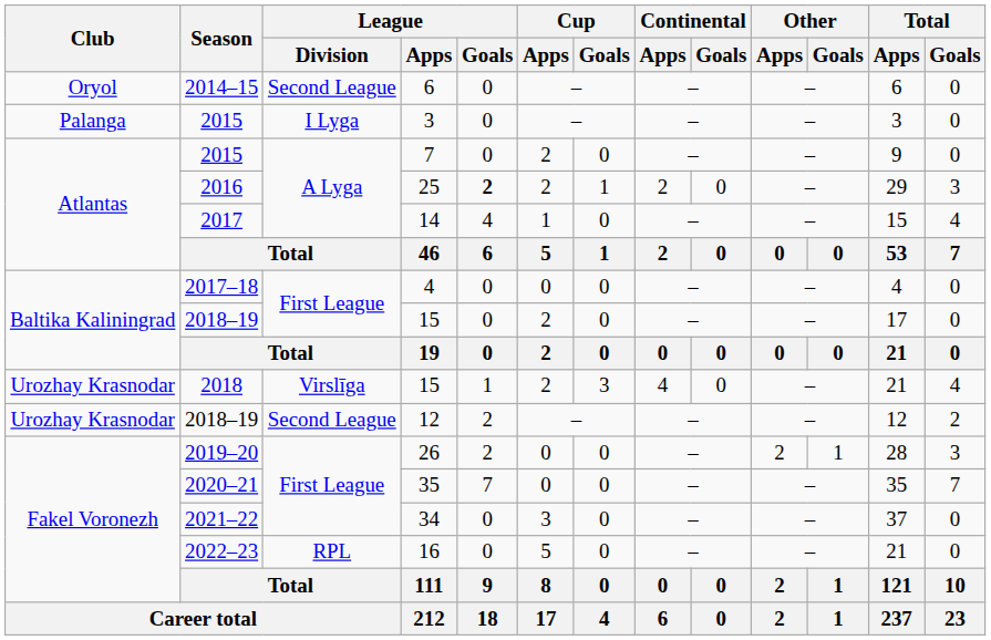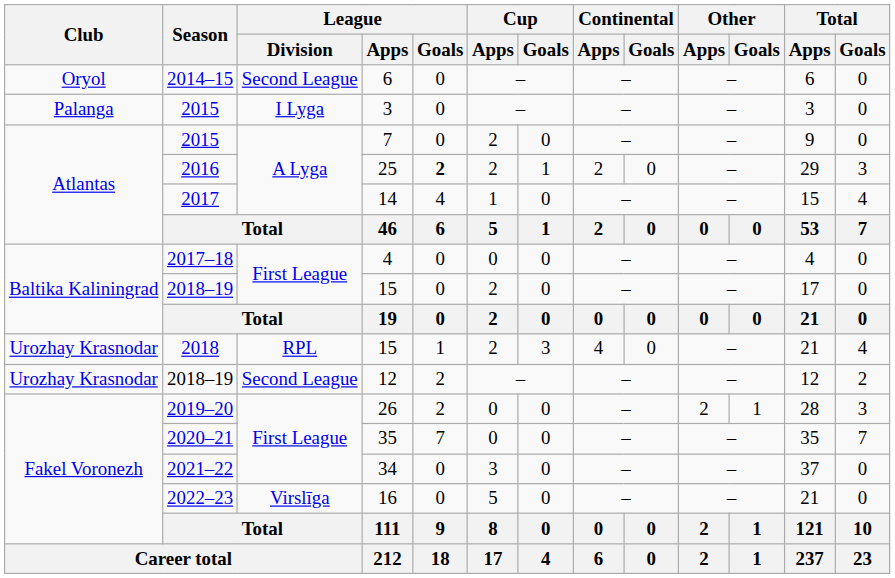 <table class="wikitable" style="text-align: center;">
 <tr>
 <th rowspan=2>Club</th>
 <th rowspan=2>Season</th>
 <th colspan=3>League</th>
 <th colspan=2>Cup</th>
 <th colspan=2>Continental</th>
 <th colspan=2>Other</th>
 <th colspan=2>Total</th>
 </tr>
 <tr>
 <th>Division</th>
 <th>Apps</th>
 <th>Goals</th>
 <th>Apps</th>
 <th>Goals</th>
 <th>Apps</th>
 <th>Goals</th>
 <th>Apps</th>
 <th>Goals</th>
 <th>Apps</th>
 <th>Goals</th>
 </tr>
 <tr>
 <td><a href='#'>Oryol</a></td>
 <td><a href='#'>2014–15</a></td>
 <td><a href='#'>Second League</a></td>
 <td>6</td>
 <td>0</td>
 <td colspan=2>–</td>
 <td colspan=2>–</td>
 <td colspan=2>–</td>
 <td>6</td>
 <td>0</td>
 </tr>
 <tr>
 <td><a href='#'>Palanga</a></td>
 <td><a href='#'>2015</a></td>
 <td><a href='#'>I Lyga</a></td>
 <td>3</td>
 <td>0</td>
 <td colspan=2>–</td>
 <td colspan=2>–</td>
 <td colspan=2>–</td>
 <td>3</td>
 <td>0</td>
 </tr>
 <tr>
 <td rowspan="4"><a href='#'>Atlantas</a></td>
 <td><a href='#'>2015</a></td>
 <td rowspan="3"><a href='#'>A Lyga</a></td>
 <td>7</td>
 <td>0</td>
 <td>2</td>
 <td>0</td>
 <td colspan=2>–</td>
 <td colspan=2>–</td>
 <td>9</td>
 <td>0</td>
 </tr>
 <tr>
 <td><a href='#'>2016</a></td>
 <td>25</td>
 <td><strong>2</strong></td>
 <td>2</td>
 <td>1</td>
 <td>2</td>
 <td>0</td>
 <td colspan=2>–</td>
 <td>29</td>
 <td>3</td>
 </tr>
 <tr>
 <td><a href='#'>2017</a></td>
 <td>14</td>
 <td>4</td>
 <td>1</td>
 <td>0</td>
 <td colspan=2>–</td>
 <td colspan=2>–</td>
 <td>15</td>
 <td>4</td>
 </tr>
 <tr>
 <th colspan=2>Total</th>
 <th>46</th>
 <th>6</th>
 <th>5</th>
 <th>1</th>
 <th>2</th>
 <th>0</th>
 <th>0</th>
 <th>0</th>
 <th>53</th>
 <th>7</th>
 </tr>
 <tr>
 <td rowspan="3"><a href='#'>Baltika Kaliningrad</a></td>
 <td><a href='#'>2017–18</a></td>
 <td rowspan="2"><a href='#'>First League</a></td>
 <td>4</td>
 <td>0</td>
 <td>0</td>
 <td>0</td>
 <td colspan=2>–</td>
 <td colspan=2>–</td>
 <td>4</td>
 <td>0</td>
 </tr>
 <tr>
 <td><a href='#'>2018–19</a></td>
 <td>15</td>
 <td>0</td>
 <td>2</td>
 <td>0</td>
 <td colspan=2>–</td>
 <td colspan=2>–</td>
 <td>17</td>
 <td>0</td>
 </tr>
 <tr>
 <th colspan=2>Total</th>
 <th>19</th>
 <th>0</th>
 <th>2</th>
 <th>0</th>
 <th>0</th>
 <th>0</th>
 <th>0</th>
 <th>0</th>
 <th>21</th>
 <th>0</th>
 </tr>
 <tr>
 <td><a href='#'>Urozhay Krasnodar</a></td>
 <td><a href='#'>2018</a></td>
-<td><a href='#'>Virslīga</a></td>
+<td><a href='#'>RPL</a></td>
 <td>15</td>
 <td>1</td>
 <td>2</td>
 <td>3</td>
 <td>4</td>
 <td>0</td>
 <td colspan=2>–</td>
 <td>21</td>
 <td>4</td>
 </tr>
 <tr>
 <td><a href='#'>Urozhay Krasnodar</a></td>
 <td>2018–19</td>
 <td><a href='#'>Second League</a></td>
 <td>12</td>
 <td>2</td>
 <td colspan=2>–</td>
 <td colspan=2>–</td>
 <td colspan=2>–</td>
 <td>12</td>
 <td>2</td>
 </tr>
 <tr>
 <td rowspan="5"><a href='#'>Fakel Voronezh</a></td>
 <td><a href='#'>2019–20</a></td>
 <td rowspan="3"><a href='#'>First League</a></td>
 <td>26</td>
 <td>2</td>
 <td>0</td>
 <td>0</td>
 <td colspan=2>–</td>
 <td>2</td>
 <td>1</td>
 <td>28</td>
 <td>3</td>
 </tr>
 <tr>
 <td><a href='#'>2020–21</a></td>
 <td>35</td>
 <td>7</td>
 <td>0</td>
 <td>0</td>
 <td colspan=2>–</td>
 <td colspan=2>–</td>
 <td>35</td>
 <td>7</td>
 </tr>
 <tr>
 <td><a href='#'>2021–22</a></td>
 <td>34</td>
 <td>0</td>
 <td>3</td>
 <td>0</td>
 <td colspan=2>–</td>
 <td colspan=2>–</td>
 <td>37</td>
 <td>0</td>
 </tr>
 <tr>
 <td><a href='#'>2022–23</a></td>
-<td><a href='#'>RPL</a></td>
+<td><a href='#'>Virslīga</a></td>
 <td>16</td>
 <td>0</td>
 <td>5</td>
 <td>0</td>
 <td colspan=2>–</td>
 <td colspan=2>–</td>
 <td>21</td>
 <td>0</td>
 </tr>
 <tr>
 <th colspan=2>Total</th>
 <th>111</th>
 <th>9</th>
 <th>8</th>
 <th>0</th>
 <th>0</th>
 <th>0</th>
 <th>2</th>
 <th>1</th>
 <th>121</th>
 <th>10</th>
 </tr>
 <tr>
 <th colspan=3>Career total</th>
 <th>212</th>
 <th>18</th>
 <th>17</th>
 <th>4</th>
 <th>6</th>
 <th>0</th>
 <th>2</th>
 <th>1</th>
 <th>237</th>
 <th>23</th>
 </tr>
 </table>
